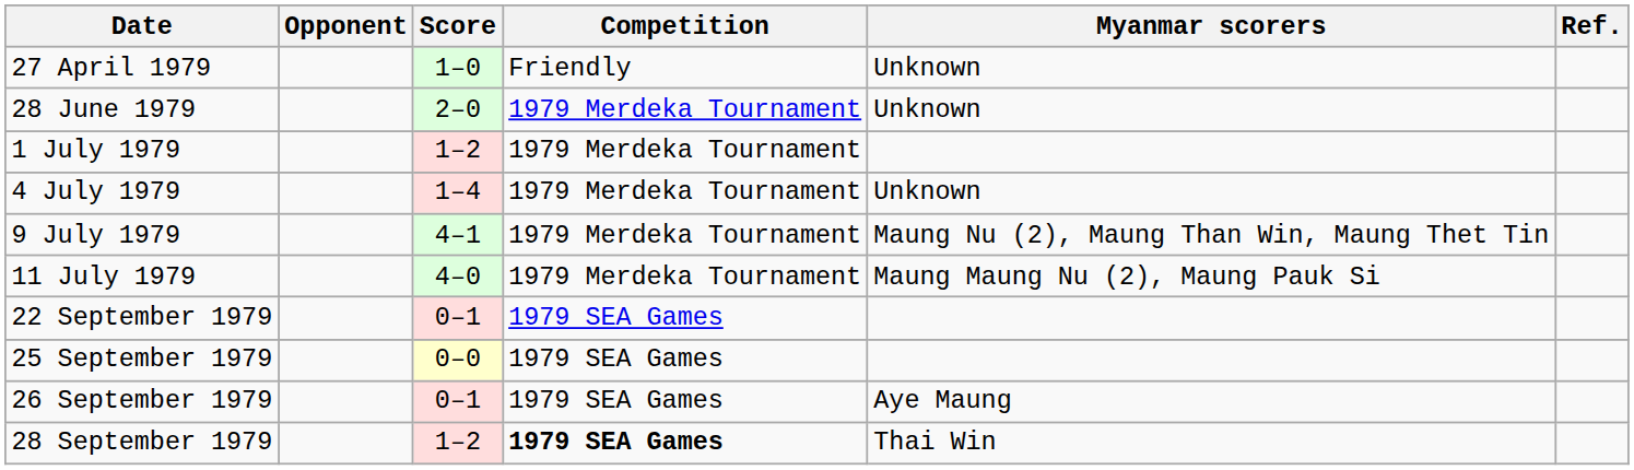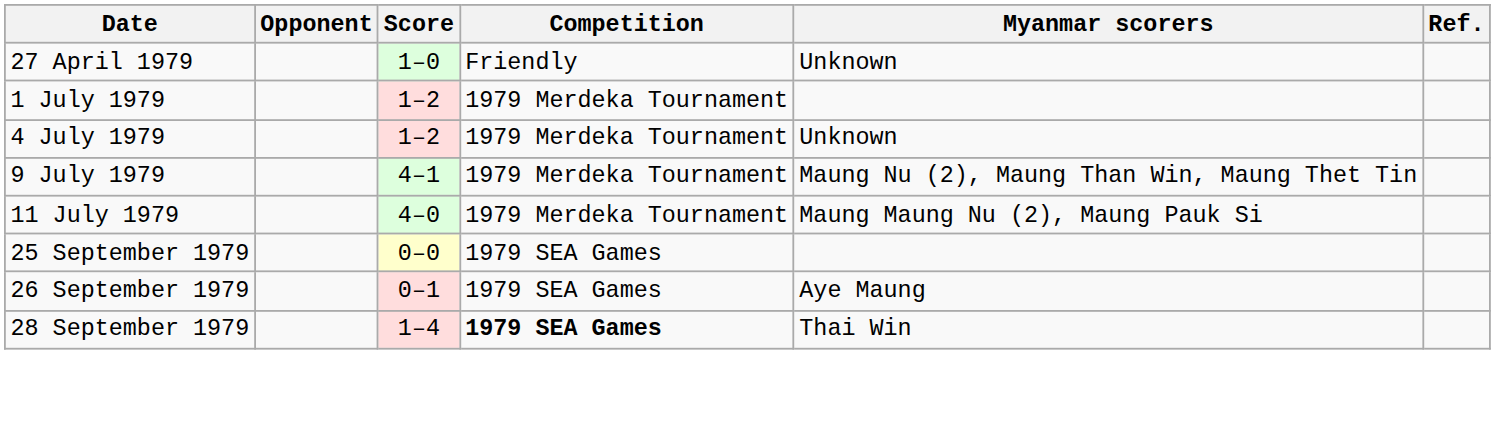 <table class="wikitable sortable">
 <tr>
 <th>Date</th>
 <th>Opponent</th>
 <th>Score</th>
 <th>Competition</th>
 <th class="unsortable">Myanmar scorers</th>
 <th class="unsortable">Ref.</th>
 </tr>
 <tr>
 <td>27 April 1979</td>
 <td></td>
 <td align="center" bgcolor="#ddffdd">1–0</td>
 <td>Friendly</td>
 <td>Unknown</td>
 <td></td>
 </tr>
 <tr>
-<td>28 June 1979</td>
-<td></td>
-<td align="center" bgcolor="#ddffdd">2–0</td>
-<td><a href='#'>1979 Merdeka Tournament</a></td>
-<td>Unknown</td>
-<td></td>
-</tr>
-<tr>
 <td>1 July 1979</td>
 <td></td>
 <td align="center" bgcolor="#ffdddd">1–2</td>
 <td>1979 Merdeka Tournament</td>
 <td></td>
 <td></td>
 </tr>
 <tr>
 <td>4 July 1979</td>
 <td></td>
-<td align="center" bgcolor="#ffdddd">1–4</td>
+<td align="center" bgcolor="#ffdddd">1–2</td>
 <td>1979 Merdeka Tournament</td>
 <td>Unknown</td>
 <td></td>
 </tr>
 <tr>
 <td>9 July 1979</td>
 <td></td>
 <td align="center" bgcolor="#ddffdd">4–1</td>
 <td>1979 Merdeka Tournament</td>
 <td>Maung Nu (2), Maung Than Win, Maung Thet Tin</td>
 <td></td>
 </tr>
 <tr>
 <td>11 July 1979</td>
 <td></td>
 <td align="center" bgcolor="#ddffdd">4–0</td>
 <td>1979 Merdeka Tournament</td>
 <td>Maung Maung Nu (2), Maung Pauk Si</td>
 <td></td>
 </tr>
 <tr>
-<td>22 September 1979</td>
-<td></td>
-<td align="center" bgcolor="#ffdddd">0–1</td>
-<td><a href='#'>1979 SEA Games</a></td>
-<td></td>
-<td></td>
-</tr>
-<tr>
 <td>25 September 1979</td>
 <td></td>
 <td align="center" bgcolor="#ffffcc">0–0</td>
 <td>1979 SEA Games</td>
 <td></td>
 <td></td>
 </tr>
 <tr>
 <td>26 September 1979</td>
 <td></td>
 <td align="center" bgcolor="#ffdddd">0–1</td>
 <td>1979 SEA Games</td>
 <td>Aye Maung</td>
 <td></td>
 </tr>
 <tr>
 <td>28 September 1979</td>
 <td></td>
-<td align="center" bgcolor="#ffdddd">1–2</td>
+<td align="center" bgcolor="#ffdddd">1–4</td>
 <td><strong>1979 SEA Games</strong></td>
 <td>Thai Win</td>
 <td></td>
 </tr>
 </table>
